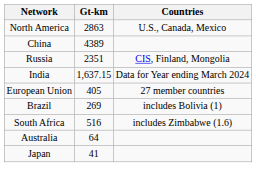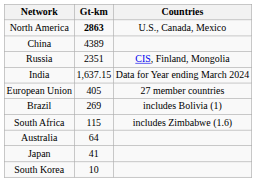 <table class="wikitable" style="text-align: center;">
 <tr>
 <th scope="col">Network</th>
 <th scope="col">Gt-km</th>
 <th scope="col">Countries</th>
 </tr>
 <tr>
 <td>North America</td>
-<td>2863</td>
+<td><strong>2863</strong></td>
 <td>U.S., Canada, Mexico</td>
 </tr>
 <tr>
 <td>China</td>
 <td>4389</td>
 <td></td>
 </tr>
 <tr>
 <td>Russia</td>
 <td>2351</td>
 <td><a href='#'>CIS</a>, Finland, Mongolia</td>
 </tr>
 <tr>
 <td>India</td>
 <td>1,637.15</td>
 <td>Data for Year ending March 2024 </td>
 </tr>
 <tr>
 <td>European Union</td>
 <td>405</td>
 <td>27 member countries</td>
 </tr>
 <tr>
 <td>Brazil</td>
 <td>269</td>
 <td>includes Bolivia (1)</td>
 </tr>
 <tr>
 <td>South Africa</td>
-<td>516</td>
+<td>115</td>
 <td>includes Zimbabwe (1.6)</td>
 </tr>
 <tr>
 <td>Australia</td>
 <td>64</td>
 <td></td>
 </tr>
 <tr>
 <td>Japan</td>
 <td>41</td>
 <td></td>
 </tr>
+<tr>
+<td>South Korea</td>
+<td>10</td>
+<td></td>
+</tr>
 </table>
